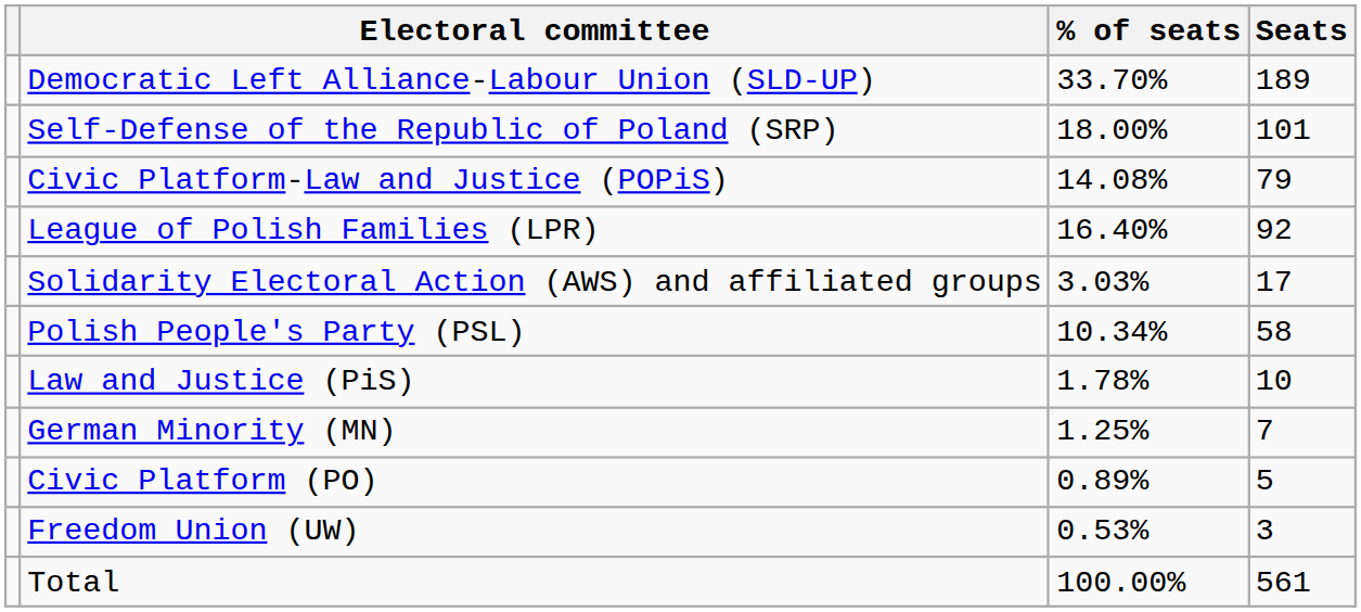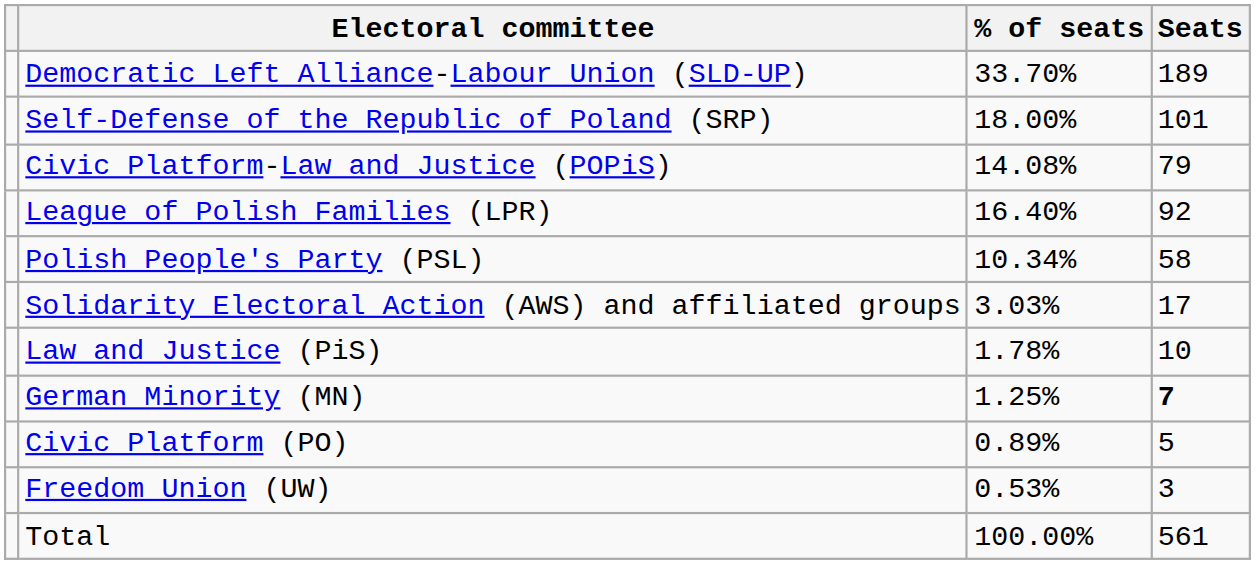 <table class="wikitable">
 <tr>
 <th></th>
 <th>Electoral committee</th>
 <th>% of seats</th>
 <th>Seats</th>
 </tr>
 <tr>
 <td> </td>
 <td><a href='#'>Democratic Left Alliance</a>-<a href='#'>Labour Union</a> (<a href='#'>SLD-UP</a>)</td>
 <td>33.70%</td>
 <td>189</td>
 </tr>
 <tr>
 <td></td>
 <td><a href='#'>Self-Defense of the Republic of Poland</a> (SRP)</td>
 <td>18.00%</td>
 <td>101</td>
 </tr>
 <tr>
 <td> </td>
 <td><a href='#'>Civic Platform</a>-<a href='#'>Law and Justice</a> (<a href='#'>POPiS</a>)</td>
 <td>14.08%</td>
 <td>79</td>
 </tr>
 <tr>
 <td></td>
 <td><a href='#'>League of Polish Families</a> (LPR)</td>
 <td>16.40%</td>
 <td>92</td>
 </tr>
 <tr>
 <td></td>
+<td><a href='#'>Polish People's Party</a> (PSL)</td>
+<td>10.34%</td>
+<td>58</td>
+</tr>
+<tr>
+<td></td>
 <td><a href='#'>Solidarity Electoral Action</a> (AWS) and affiliated groups</td>
 <td>3.03%</td>
 <td>17</td>
-</tr>
-<tr>
-<td></td>
-<td><a href='#'>Polish People's Party</a> (PSL)</td>
-<td>10.34%</td>
-<td>58</td>
 </tr>
 <tr>
 <td></td>
 <td><a href='#'>Law and Justice</a> (PiS)</td>
 <td>1.78%</td>
 <td>10</td>
 </tr>
 <tr>
 <td></td>
 <td><a href='#'>German Minority</a> (MN)</td>
 <td>1.25%</td>
-<td>7</td>
+<td><strong>7</strong></td>
 </tr>
 <tr>
 <td></td>
 <td><a href='#'>Civic Platform</a> (PO)</td>
 <td>0.89%</td>
 <td>5</td>
 </tr>
 <tr>
 <td></td>
 <td><a href='#'>Freedom Union</a> (UW)</td>
 <td>0.53%</td>
 <td>3</td>
 </tr>
 <tr>
 <td></td>
 <td>Total</td>
 <td>100.00%</td>
 <td>561</td>
 </tr>
 </table>
